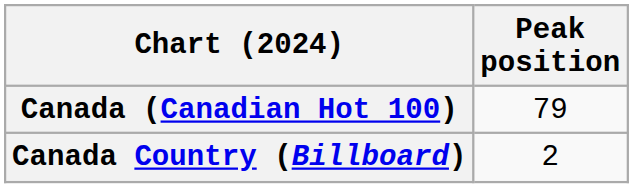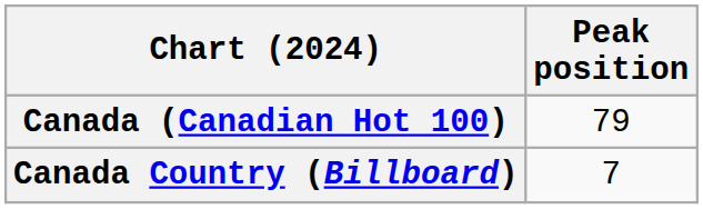 <table class="wikitable sortable plainrowheaders" style="text-align:center;">
 <tr>
 <th scope="col">Chart (2024)</th>
 <th scope="col">Peak <br> position</th>
 </tr>
 <tr>
 <th scope="row">Canada (<a href='#'>Canadian Hot 100</a>)</th>
 <td>79</td>
 </tr>
 <tr>
 <th scope="row">Canada <a href='#'>Country</a> (<em><a href='#'>Billboard</a></em>)</th>
-<td>2</td>
+<td>7</td>
 </tr>
 </table>
